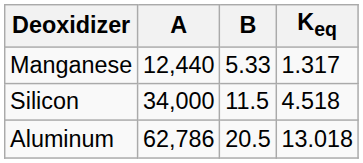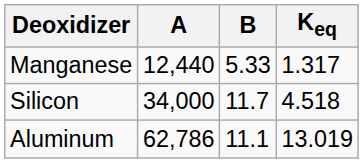 <table class="wikitable sortable">
 <tr>
 <th>Deoxidizer</th>
 <th>A</th>
 <th>B</th>
 <th>K<sub>eq</sub></th>
 </tr>
 <tr>
 <td>Manganese</td>
 <td>12,440</td>
 <td>5.33</td>
 <td>1.317</td>
 </tr>
 <tr>
 <td>Silicon</td>
 <td>34,000</td>
-<td>11.5</td>
+<td>11.7</td>
 <td>4.518</td>
 </tr>
 <tr>
 <td>Aluminum</td>
 <td>62,786</td>
-<td>20.5</td>
-<td>13.018</td>
+<td>11.1</td>
+<td>13.019</td>
 </tr>
 </table>
